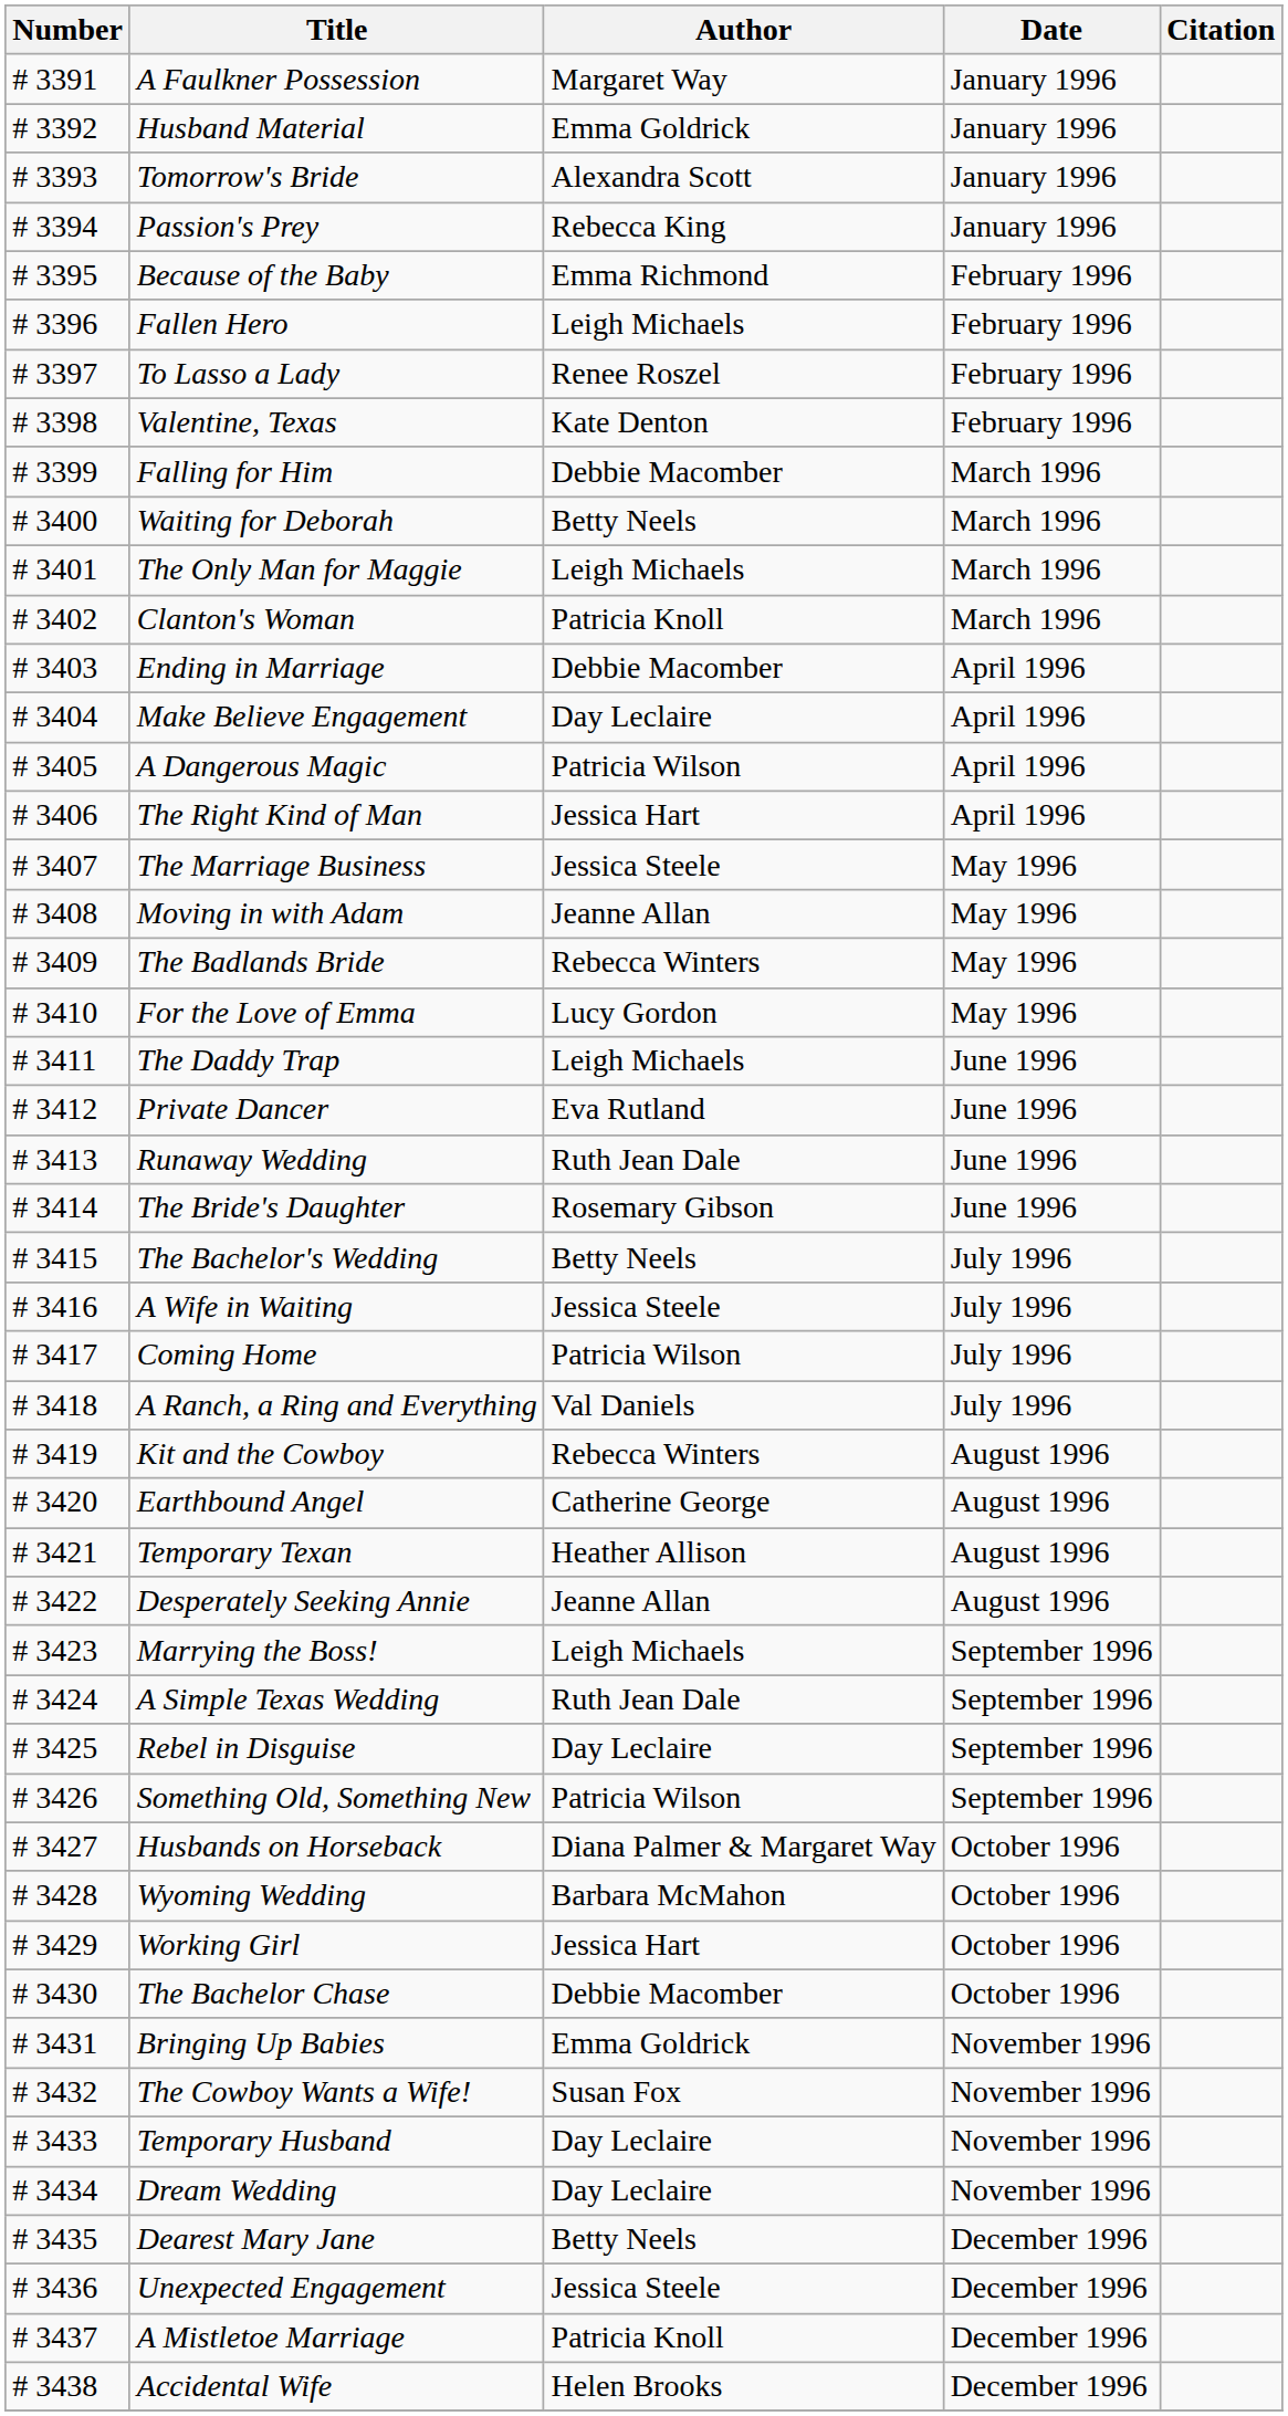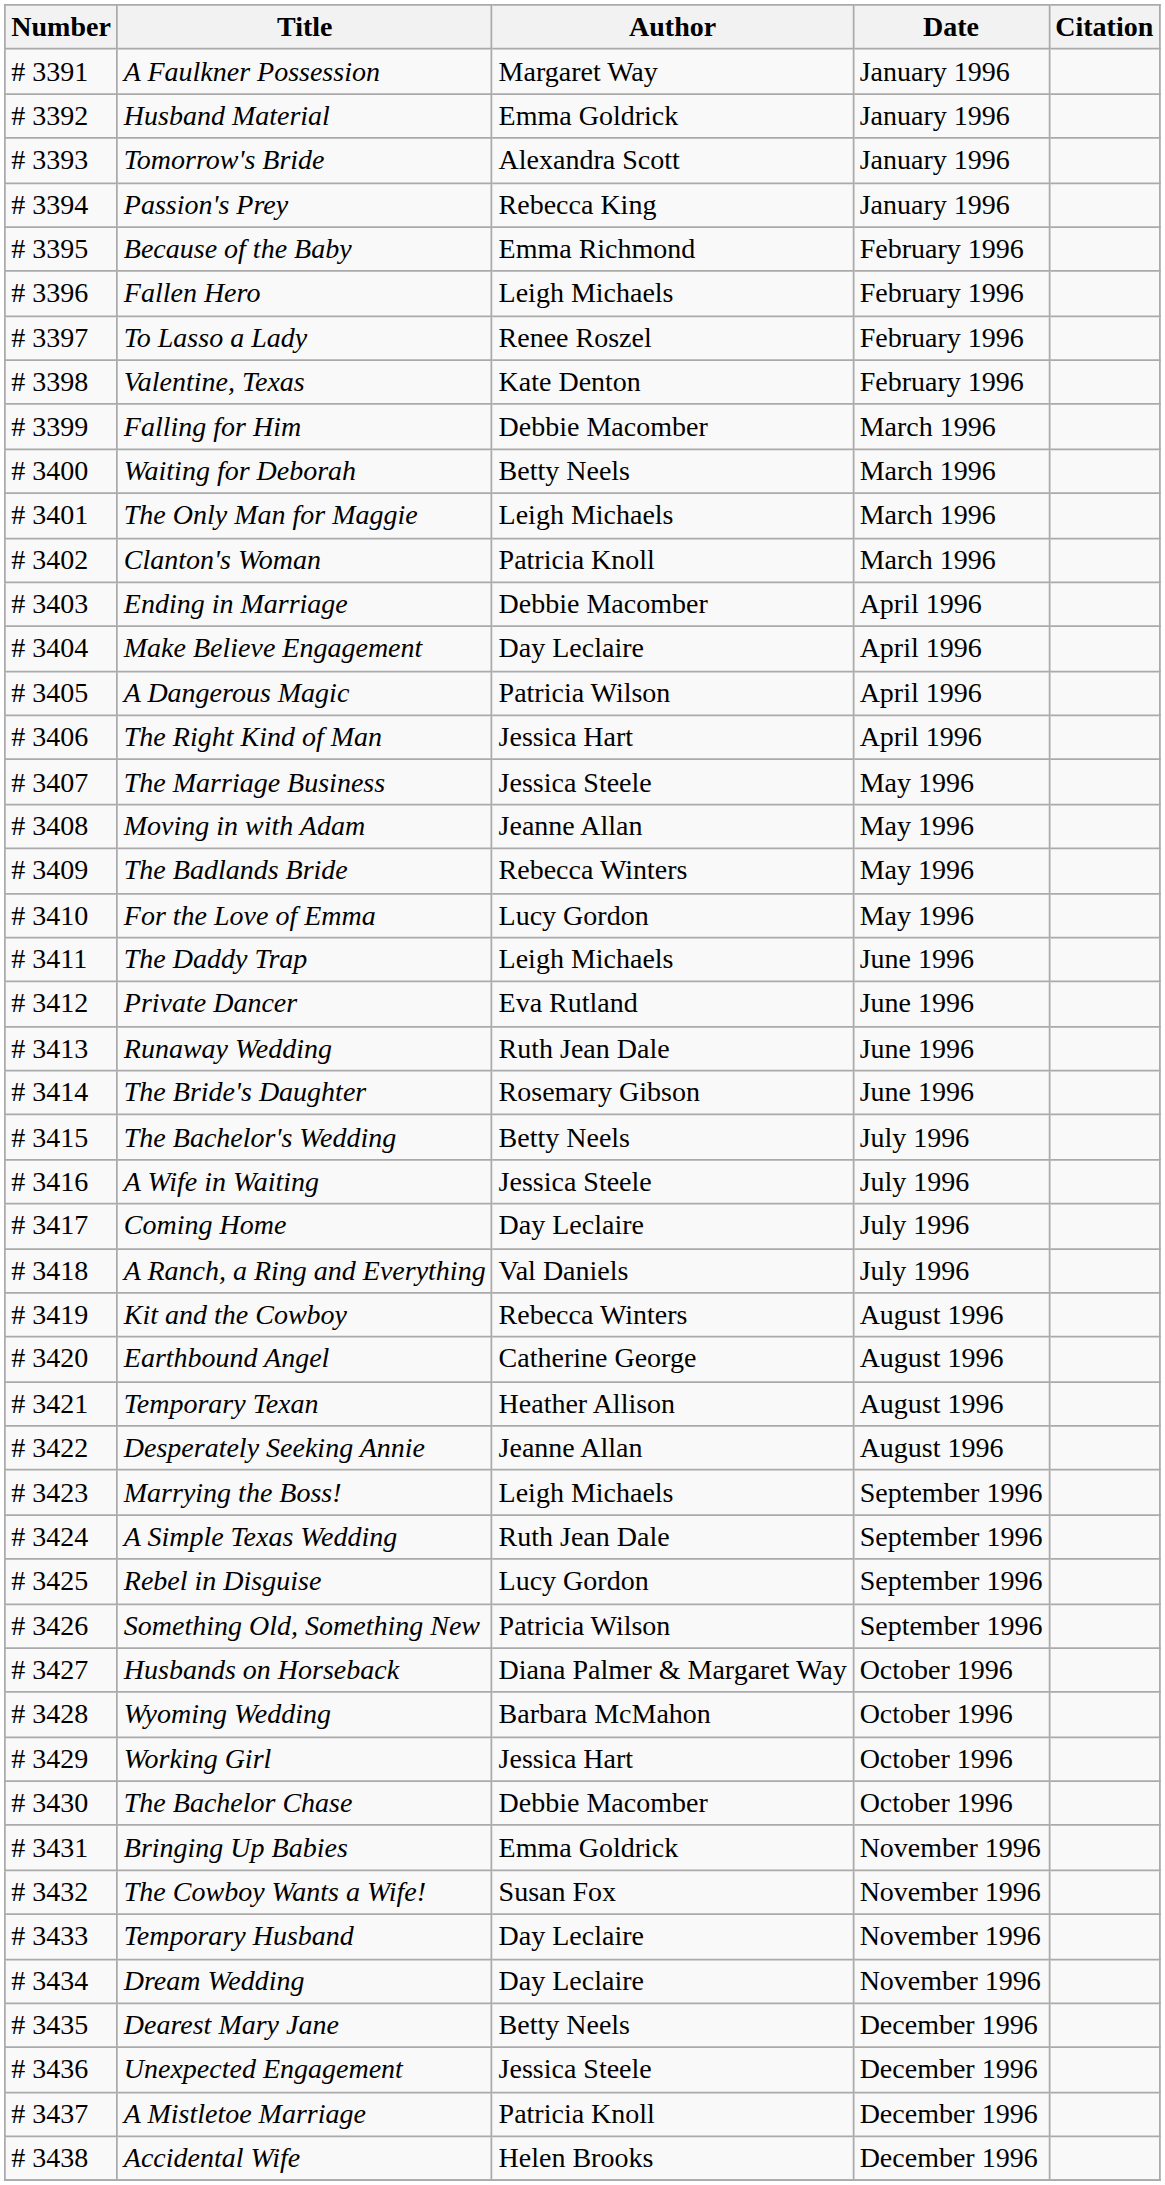 <table class="wikitable">
 <tr>
 <th>Number</th>
 <th>Title</th>
 <th>Author</th>
 <th>Date</th>
 <th>Citation</th>
 </tr>
 <tr>
 <td># 3391</td>
 <td><em>A Faulkner Possession</em></td>
 <td>Margaret Way</td>
 <td>January 1996</td>
 <td></td>
 </tr>
 <tr>
 <td># 3392</td>
 <td><em>Husband Material</em></td>
 <td>Emma Goldrick</td>
 <td>January 1996</td>
 <td></td>
 </tr>
 <tr>
 <td># 3393</td>
 <td><em>Tomorrow's Bride</em></td>
 <td>Alexandra Scott</td>
 <td>January 1996</td>
 <td></td>
 </tr>
 <tr>
 <td># 3394</td>
 <td><em>Passion's Prey</em></td>
 <td>Rebecca King</td>
 <td>January 1996</td>
 <td></td>
 </tr>
 <tr>
 <td># 3395</td>
 <td><em>Because of the Baby</em></td>
 <td>Emma Richmond</td>
 <td>February 1996</td>
 <td></td>
 </tr>
 <tr>
 <td># 3396</td>
 <td><em>Fallen Hero</em></td>
 <td>Leigh Michaels</td>
 <td>February 1996</td>
 <td></td>
 </tr>
 <tr>
 <td># 3397</td>
 <td><em>To Lasso a Lady</em></td>
 <td>Renee Roszel</td>
 <td>February 1996</td>
 <td></td>
 </tr>
 <tr>
 <td># 3398</td>
 <td><em>Valentine, Texas</em></td>
 <td>Kate Denton</td>
 <td>February 1996</td>
 <td></td>
 </tr>
 <tr>
 <td># 3399</td>
 <td><em>Falling for Him</em></td>
 <td>Debbie Macomber</td>
 <td>March 1996</td>
 <td></td>
 </tr>
 <tr>
 <td># 3400</td>
 <td><em>Waiting for Deborah</em></td>
 <td>Betty Neels</td>
 <td>March 1996</td>
 <td></td>
 </tr>
 <tr>
 <td># 3401</td>
 <td><em>The Only Man for Maggie</em></td>
 <td>Leigh Michaels</td>
 <td>March 1996</td>
 <td></td>
 </tr>
 <tr>
 <td># 3402</td>
 <td><em>Clanton's Woman</em></td>
 <td>Patricia Knoll</td>
 <td>March 1996</td>
 <td></td>
 </tr>
 <tr>
 <td># 3403</td>
 <td><em>Ending in Marriage</em></td>
 <td>Debbie Macomber</td>
 <td>April 1996</td>
 <td></td>
 </tr>
 <tr>
 <td># 3404</td>
 <td><em>Make Believe Engagement</em></td>
 <td>Day Leclaire</td>
 <td>April 1996</td>
 <td></td>
 </tr>
 <tr>
 <td># 3405</td>
 <td><em>A Dangerous Magic</em></td>
 <td>Patricia Wilson</td>
 <td>April 1996</td>
 <td></td>
 </tr>
 <tr>
 <td># 3406</td>
 <td><em>The Right Kind of Man</em></td>
 <td>Jessica Hart</td>
 <td>April 1996</td>
 <td></td>
 </tr>
 <tr>
 <td># 3407</td>
 <td><em>The Marriage Business</em></td>
 <td>Jessica Steele</td>
 <td>May 1996</td>
 <td></td>
 </tr>
 <tr>
 <td># 3408</td>
 <td><em>Moving in with Adam</em></td>
 <td>Jeanne Allan</td>
 <td>May 1996</td>
 <td></td>
 </tr>
 <tr>
 <td># 3409</td>
 <td><em>The Badlands Bride</em></td>
 <td>Rebecca Winters</td>
 <td>May 1996</td>
 <td></td>
 </tr>
 <tr>
 <td># 3410</td>
 <td><em>For the Love of Emma</em></td>
 <td>Lucy Gordon</td>
 <td>May 1996</td>
 <td></td>
 </tr>
 <tr>
 <td># 3411</td>
 <td><em>The Daddy Trap</em></td>
 <td>Leigh Michaels</td>
 <td>June 1996</td>
 <td></td>
 </tr>
 <tr>
 <td># 3412</td>
 <td><em>Private Dancer</em></td>
 <td>Eva Rutland</td>
 <td>June 1996</td>
 <td></td>
 </tr>
 <tr>
 <td># 3413</td>
 <td><em>Runaway Wedding</em></td>
 <td>Ruth Jean Dale</td>
 <td>June 1996</td>
 <td></td>
 </tr>
 <tr>
 <td># 3414</td>
 <td><em>The Bride's Daughter</em></td>
 <td>Rosemary Gibson</td>
 <td>June 1996</td>
 <td></td>
 </tr>
 <tr>
 <td># 3415</td>
 <td><em>The Bachelor's Wedding</em></td>
 <td>Betty Neels</td>
 <td>July 1996</td>
 <td></td>
 </tr>
 <tr>
 <td># 3416</td>
 <td><em>A Wife in Waiting</em></td>
 <td>Jessica Steele</td>
 <td>July 1996</td>
 <td></td>
 </tr>
 <tr>
 <td># 3417</td>
 <td><em>Coming Home</em></td>
-<td>Patricia Wilson</td>
+<td>Day Leclaire</td>
 <td>July 1996</td>
 <td></td>
 </tr>
 <tr>
 <td># 3418</td>
 <td><em>A Ranch, a Ring and Everything</em></td>
 <td>Val Daniels</td>
 <td>July 1996</td>
 <td></td>
 </tr>
 <tr>
 <td># 3419</td>
 <td><em>Kit and the Cowboy</em></td>
 <td>Rebecca Winters</td>
 <td>August 1996</td>
 <td></td>
 </tr>
 <tr>
 <td># 3420</td>
 <td><em>Earthbound Angel</em></td>
 <td>Catherine George</td>
 <td>August 1996</td>
 <td></td>
 </tr>
 <tr>
 <td># 3421</td>
 <td><em>Temporary Texan</em></td>
 <td>Heather Allison</td>
 <td>August 1996</td>
 <td></td>
 </tr>
 <tr>
 <td># 3422</td>
 <td><em>Desperately Seeking Annie</em></td>
 <td>Jeanne Allan</td>
 <td>August 1996</td>
 <td></td>
 </tr>
 <tr>
 <td># 3423</td>
 <td><em>Marrying the Boss!</em></td>
 <td>Leigh Michaels</td>
 <td>September 1996</td>
 <td></td>
 </tr>
 <tr>
 <td># 3424</td>
 <td><em>A Simple Texas Wedding</em></td>
 <td>Ruth Jean Dale</td>
 <td>September 1996</td>
 <td></td>
 </tr>
 <tr>
 <td># 3425</td>
 <td><em>Rebel in Disguise</em></td>
-<td>Day Leclaire</td>
+<td>Lucy Gordon</td>
 <td>September 1996</td>
 <td></td>
 </tr>
 <tr>
 <td># 3426</td>
 <td><em>Something Old, Something New</em></td>
 <td>Patricia Wilson</td>
 <td>September 1996</td>
 <td></td>
 </tr>
 <tr>
 <td># 3427</td>
 <td><em>Husbands on Horseback</em></td>
 <td>Diana Palmer & Margaret Way</td>
 <td>October 1996</td>
 <td></td>
 </tr>
 <tr>
 <td># 3428</td>
 <td><em>Wyoming Wedding</em></td>
 <td>Barbara McMahon</td>
 <td>October 1996</td>
 <td></td>
 </tr>
 <tr>
 <td># 3429</td>
 <td><em>Working Girl</em></td>
 <td>Jessica Hart</td>
 <td>October 1996</td>
 <td></td>
 </tr>
 <tr>
 <td># 3430</td>
 <td><em>The Bachelor Chase</em></td>
 <td>Debbie Macomber</td>
 <td>October 1996</td>
 <td></td>
 </tr>
 <tr>
 <td># 3431</td>
 <td><em>Bringing Up Babies</em></td>
 <td>Emma Goldrick</td>
 <td>November 1996</td>
 <td></td>
 </tr>
 <tr>
 <td># 3432</td>
 <td><em>The Cowboy Wants a Wife!</em></td>
 <td>Susan Fox</td>
 <td>November 1996</td>
 <td></td>
 </tr>
 <tr>
 <td># 3433</td>
 <td><em>Temporary Husband</em></td>
 <td>Day Leclaire</td>
 <td>November 1996</td>
 <td></td>
 </tr>
 <tr>
 <td># 3434</td>
 <td><em>Dream Wedding</em></td>
 <td>Day Leclaire</td>
 <td>November 1996</td>
 <td></td>
 </tr>
 <tr>
 <td># 3435</td>
 <td><em>Dearest Mary Jane</em></td>
 <td>Betty Neels</td>
 <td>December 1996</td>
 <td></td>
 </tr>
 <tr>
 <td># 3436</td>
 <td><em>Unexpected Engagement</em></td>
 <td>Jessica Steele</td>
 <td>December 1996</td>
 <td></td>
 </tr>
 <tr>
 <td># 3437</td>
 <td><em>A Mistletoe Marriage</em></td>
 <td>Patricia Knoll</td>
 <td>December 1996</td>
 <td></td>
 </tr>
 <tr>
 <td># 3438</td>
 <td><em>Accidental Wife</em></td>
 <td>Helen Brooks</td>
 <td>December 1996</td>
 <td></td>
 </tr>
 <tr>
 </tr>
 </table>
